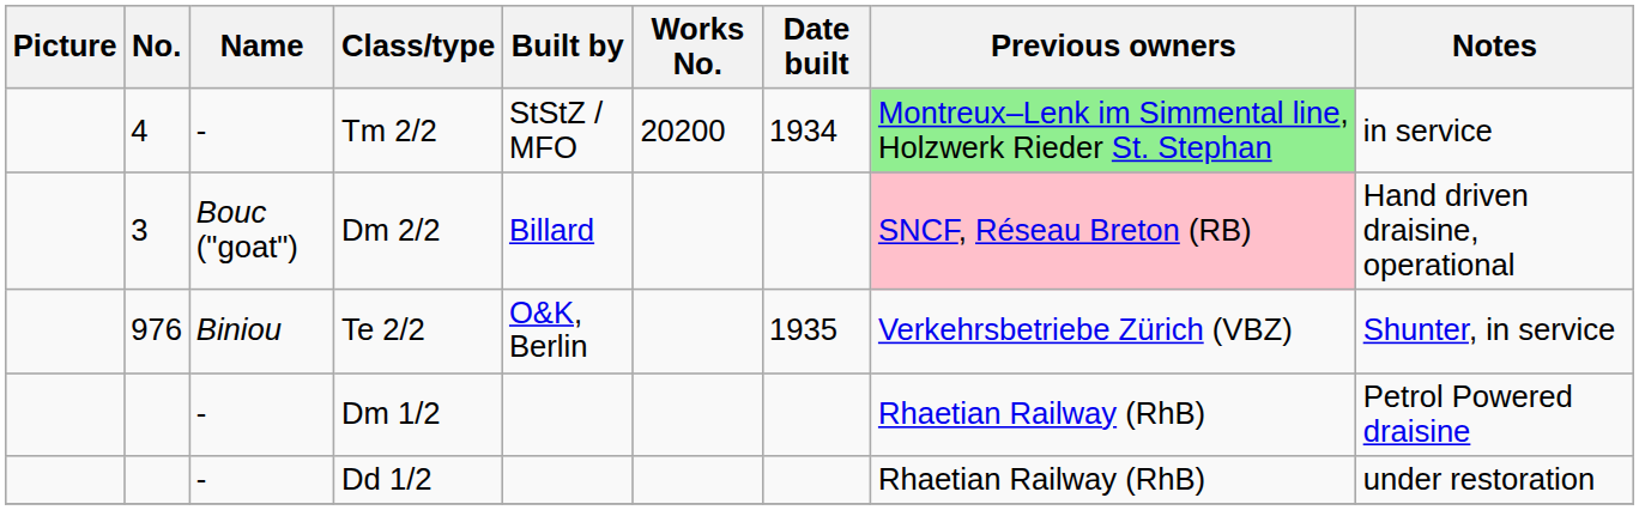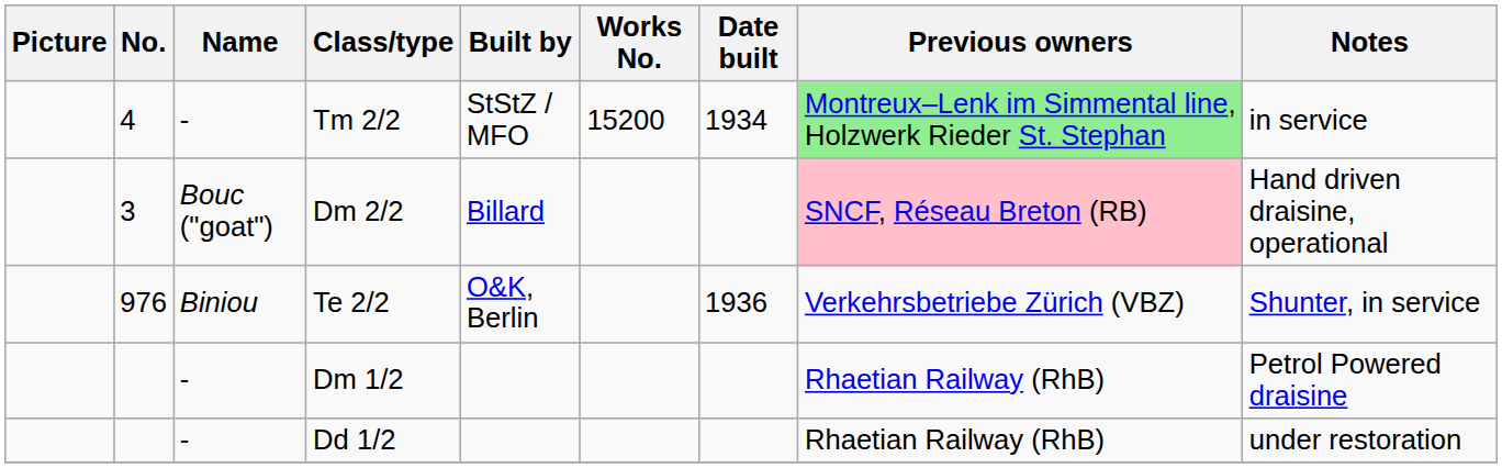 <table class="wikitable" width="850">
 <tr>
 <th>Picture</th>
 <th>No.</th>
 <th>Name</th>
 <th>Class/type</th>
 <th>Built by</th>
 <th>Works No.</th>
 <th>Date built</th>
 <th>Previous owners</th>
 <th>Notes</th>
 </tr>
 <tr>
 <td></td>
 <td>4</td>
 <td>-</td>
 <td>Tm 2/2</td>
 <td>StStZ / MFO</td>
-<td>20200</td>
+<td>15200</td>
 <td>1934</td>
 <td style="background: lightgreen;"><a href='#'>Montreux–Lenk im Simmental line</a>, Holzwerk Rieder <a href='#'>St. Stephan</a></td>
 <td>in service</td>
 </tr>
 <tr>
 <td></td>
 <td>3</td>
 <td><em>Bouc</em> ("goat")</td>
 <td>Dm 2/2</td>
 <td><a href='#'>Billard</a></td>
 <td></td>
 <td></td>
 <td style="background: pink;"><a href='#'>SNCF</a>, <a href='#'>Réseau Breton</a> (RB)</td>
 <td>Hand driven draisine, operational</td>
 </tr>
 <tr>
 <td></td>
 <td>976</td>
 <td><em>Biniou</em></td>
 <td>Te 2/2</td>
 <td><a href='#'>O&K</a>, Berlin</td>
 <td></td>
-<td>1935</td>
+<td>1936</td>
 <td><a href='#'>Verkehrsbetriebe Zürich</a> (VBZ)</td>
 <td><a href='#'>Shunter</a>, in service</td>
 </tr>
 <tr>
 <td></td>
 <td></td>
 <td>-</td>
 <td>Dm 1/2</td>
 <td></td>
 <td></td>
 <td></td>
 <td><a href='#'>Rhaetian Railway</a> (RhB)</td>
 <td>Petrol Powered <a href='#'>draisine</a></td>
 </tr>
 <tr>
 <td></td>
 <td></td>
 <td>-</td>
 <td>Dd 1/2</td>
 <td></td>
 <td></td>
 <td></td>
 <td>Rhaetian Railway (RhB)</td>
 <td>under restoration</td>
 </tr>
 <tr>
 </tr>
 </table>
